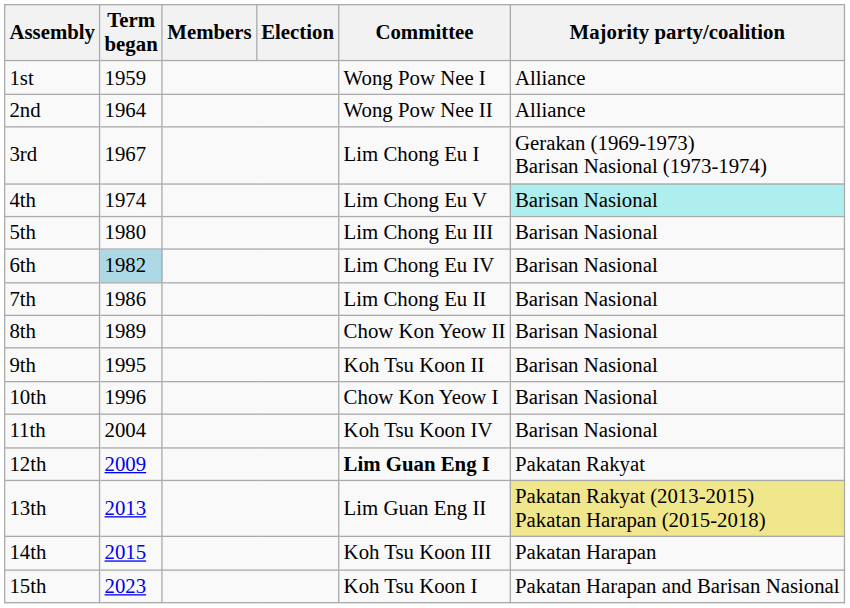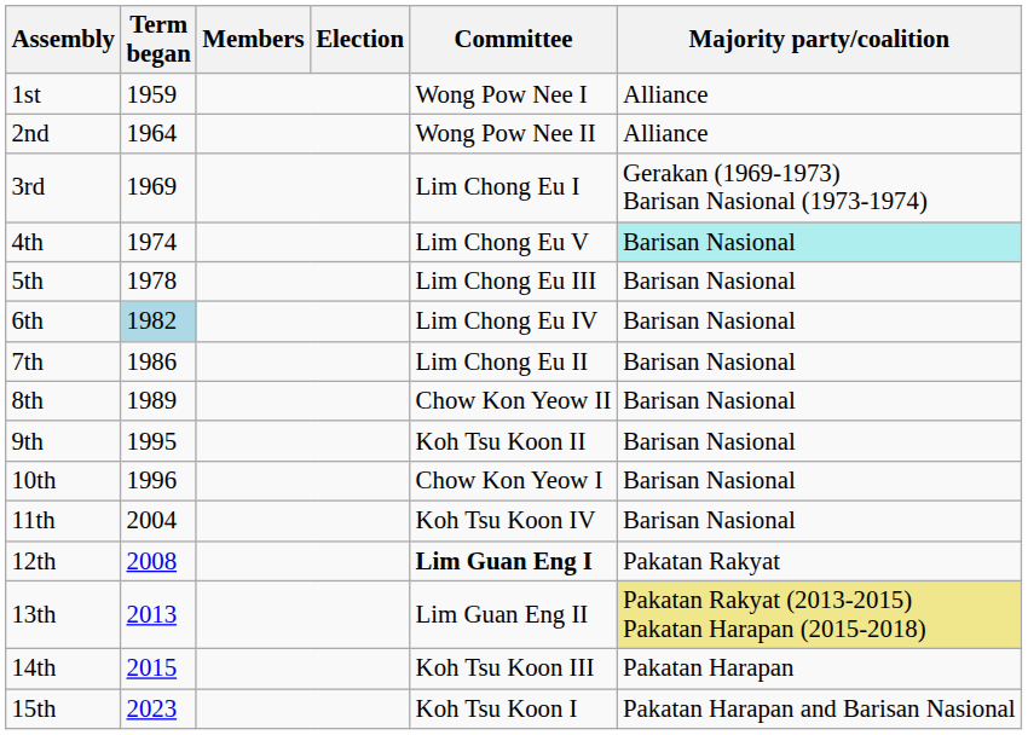 <table class="wikitable">
 <tr>
 <th>Assembly</th>
 <th>Term<br>began</th>
 <th>Members</th>
 <th>Election</th>
 <th>Committee</th>
 <th>Majority party/coalition</th>
 </tr>
 <tr>
 <td>1st</td>
 <td>1959</td>
 <td colspan="2"></td>
 <td>Wong Pow Nee I</td>
 <td>Alliance</td>
 </tr>
 <tr>
 <td>2nd</td>
 <td>1964</td>
 <td colspan="2"></td>
 <td>Wong Pow Nee II</td>
 <td>Alliance</td>
 </tr>
 <tr>
 <td>3rd</td>
-<td>1967</td>
+<td>1969</td>
 <td colspan="2"></td>
 <td>Lim Chong Eu I</td>
 <td>Gerakan (1969-1973)<br>Barisan Nasional (1973-1974)</td>
 </tr>
 <tr>
 <td>4th</td>
 <td>1974</td>
 <td colspan="2"></td>
 <td>Lim Chong Eu V</td>
 <td style="background: paleturquoise;">Barisan Nasional</td>
 </tr>
 <tr>
 <td>5th</td>
-<td>1980</td>
+<td>1978</td>
 <td colspan="2"></td>
 <td>Lim Chong Eu III</td>
 <td>Barisan Nasional</td>
 </tr>
 <tr>
 <td>6th</td>
 <td style="background: lightblue;">1982</td>
 <td colspan="2"></td>
 <td>Lim Chong Eu IV</td>
 <td>Barisan Nasional</td>
 </tr>
 <tr>
 <td>7th</td>
 <td>1986</td>
 <td colspan="2"></td>
 <td>Lim Chong Eu II</td>
 <td>Barisan Nasional</td>
 </tr>
 <tr>
 <td>8th</td>
 <td>1989</td>
 <td colspan="2"></td>
 <td>Chow Kon Yeow II</td>
 <td>Barisan Nasional</td>
 </tr>
 <tr>
 <td>9th</td>
 <td>1995</td>
 <td colspan="2"></td>
 <td>Koh Tsu Koon II</td>
 <td>Barisan Nasional</td>
 </tr>
 <tr>
 <td>10th</td>
 <td>1996</td>
 <td colspan="2"></td>
 <td>Chow Kon Yeow I</td>
 <td>Barisan Nasional</td>
 </tr>
 <tr>
 <td>11th</td>
 <td>2004</td>
 <td colspan="2"></td>
 <td>Koh Tsu Koon IV</td>
 <td>Barisan Nasional</td>
 </tr>
 <tr>
 <td>12th</td>
-<td><a href='#'>2009</a></td>
+<td><a href='#'>2008</a></td>
 <td colspan="2"></td>
 <td><strong>Lim Guan Eng I</strong></td>
 <td>Pakatan Rakyat</td>
 </tr>
 <tr>
 <td>13th</td>
 <td><a href='#'>2013</a></td>
 <td colspan="2"></td>
 <td>Lim Guan Eng II</td>
 <td style="background: khaki;">Pakatan Rakyat (2013-2015)<br>Pakatan Harapan (2015-2018)</td>
 </tr>
 <tr>
 <td>14th</td>
 <td><a href='#'>2015</a></td>
 <td colspan="2"></td>
 <td>Koh Tsu Koon III</td>
 <td>Pakatan Harapan</td>
 </tr>
 <tr>
 <td>15th</td>
 <td><a href='#'>2023</a></td>
 <td colspan="2"></td>
 <td>Koh Tsu Koon I</td>
 <td>Pakatan Harapan and Barisan Nasional</td>
 </tr>
 </table>
